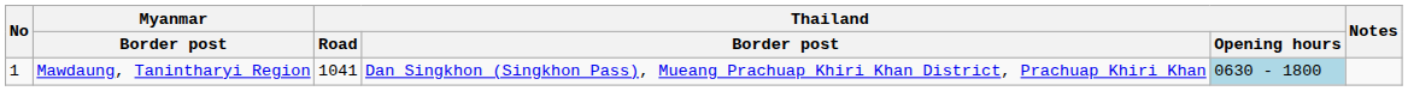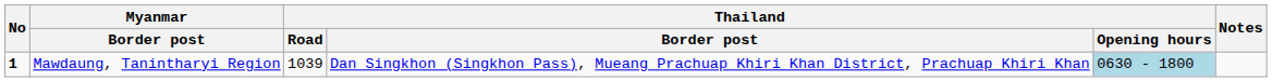 <table class="wikitable">
 <tr>
 <th rowspan="2">No</th>
 <th>Myanmar</th>
 <th colspan="3">Thailand</th>
 <th rowspan="2">Notes</th>
 </tr>
 <tr>
 <th>Border post</th>
 <th>Road</th>
 <th>Border post</th>
 <th>Opening hours</th>
 </tr>
 <tr>
-<td>1</td>
+<td><strong>1</strong></td>
 <td><a href='#'>Mawdaung</a>, <a href='#'>Tanintharyi Region</a></td>
-<td>1041</td>
+<td>1039</td>
 <td><a href='#'>Dan Singkhon (Singkhon Pass)</a>, <a href='#'>Mueang Prachuap Khiri Khan District</a>, <a href='#'>Prachuap Khiri Khan</a></td>
 <td style="background: lightblue;">0630 - 1800</td>
 </tr>
 </table>
